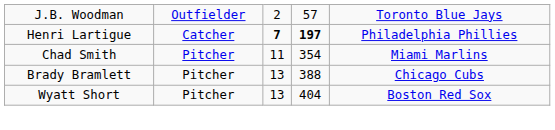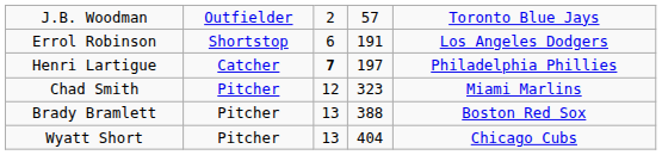 <table class="wikitable" width="65%">
 <tr align="center" bgcolor="">
 <td>J.B. Woodman</td>
 <td><a href='#'>Outfielder</a></td>
 <td>2</td>
 <td>57</td>
 <td><a href='#'>Toronto Blue Jays</a></td>
 </tr>
 <tr align="center" bgcolor="">
+<td>Errol Robinson</td>
+<td><a href='#'>Shortstop</a></td>
+<td>6</td>
+<td>191</td>
+<td><a href='#'>Los Angeles Dodgers</a></td>
+</tr>
+<tr align="center" bgcolor="">
 <td>Henri Lartigue</td>
 <td><a href='#'>Catcher</a></td>
 <td><strong>7</strong></td>
-<td><strong>197</strong></td>
+<td>197</td>
 <td><a href='#'>Philadelphia Phillies</a></td>
 </tr>
 <tr align="center" bgcolor="">
 <td>Chad Smith</td>
 <td><a href='#'>Pitcher</a></td>
-<td>11</td>
-<td>354</td>
+<td>12</td>
+<td>323</td>
 <td><a href='#'>Miami Marlins</a></td>
 </tr>
 <tr align="center" bgcolor="">
 <td>Brady Bramlett</td>
 <td>Pitcher</td>
 <td>13</td>
 <td>388</td>
-<td><a href='#'>Chicago Cubs</a></td>
+<td><a href='#'>Boston Red Sox</a></td>
 </tr>
 <tr align="center" bgcolor="">
 <td>Wyatt Short</td>
 <td>Pitcher</td>
 <td>13</td>
 <td>404</td>
-<td><a href='#'>Boston Red Sox</a></td>
+<td><a href='#'>Chicago Cubs</a></td>
 </tr>
 </table>
